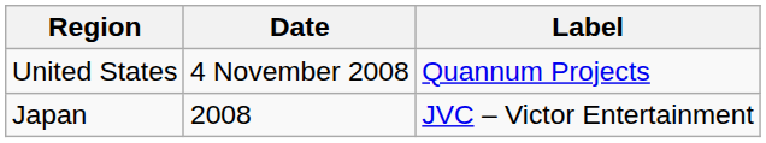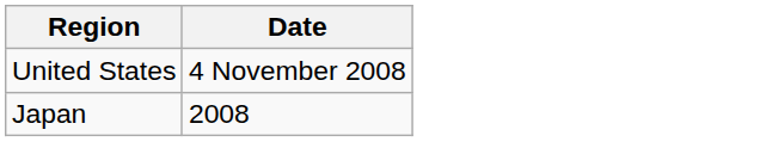 <table class="wikitable">
 <tr>
 <th>Region</th>
 <th>Date</th>
-<th>Label</th>
 </tr>
 <tr>
 <td>United States</td>
 <td>4 November 2008</td>
-<td><a href='#'>Quannum Projects</a></td>
 </tr>
 <tr>
 <td>Japan</td>
 <td>2008</td>
-<td><a href='#'>JVC</a> – Victor Entertainment</td>
 </tr>
 </table>
